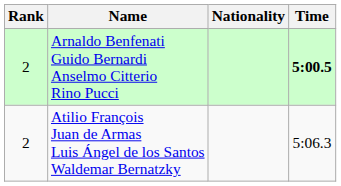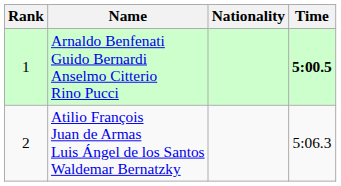 <table class="wikitable sortable" style="text-align:center">
 <tr>
 <th>Rank</th>
 <th>Name</th>
 <th>Nationality</th>
 <th>Time</th>
 </tr>
 <tr bgcolor=ccffcc>
-<td>2</td>
+<td>1</td>
 <td align=left><a href='#'>Arnaldo Benfenati</a><br><a href='#'>Guido Bernardi</a><br><a href='#'>Anselmo Citterio</a><br><a href='#'>Rino Pucci</a></td>
 <td align=left></td>
 <td><strong>5:00.5</strong></td>
 </tr>
 <tr>
 <td>2</td>
 <td align=left><a href='#'>Atilio François</a><br><a href='#'>Juan de Armas</a><br><a href='#'>Luis Ángel de los Santos</a><br><a href='#'>Waldemar Bernatzky</a></td>
 <td align=left></td>
 <td>5:06.3</td>
 </tr>
 </table>
